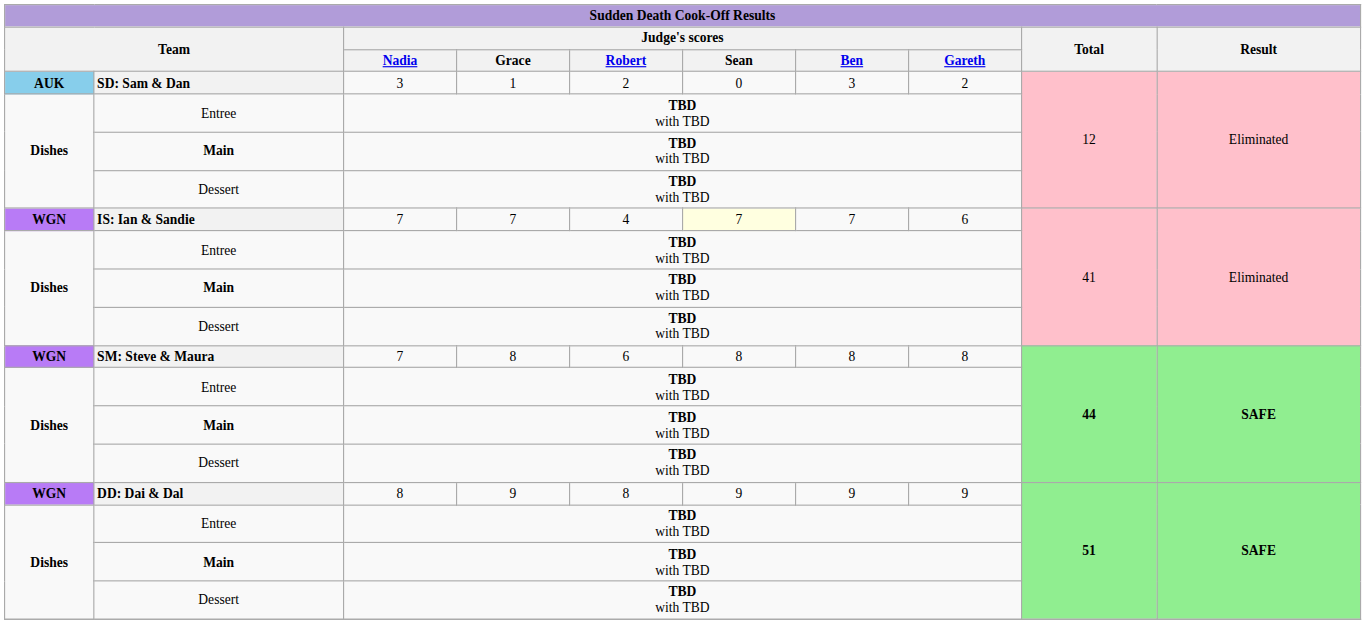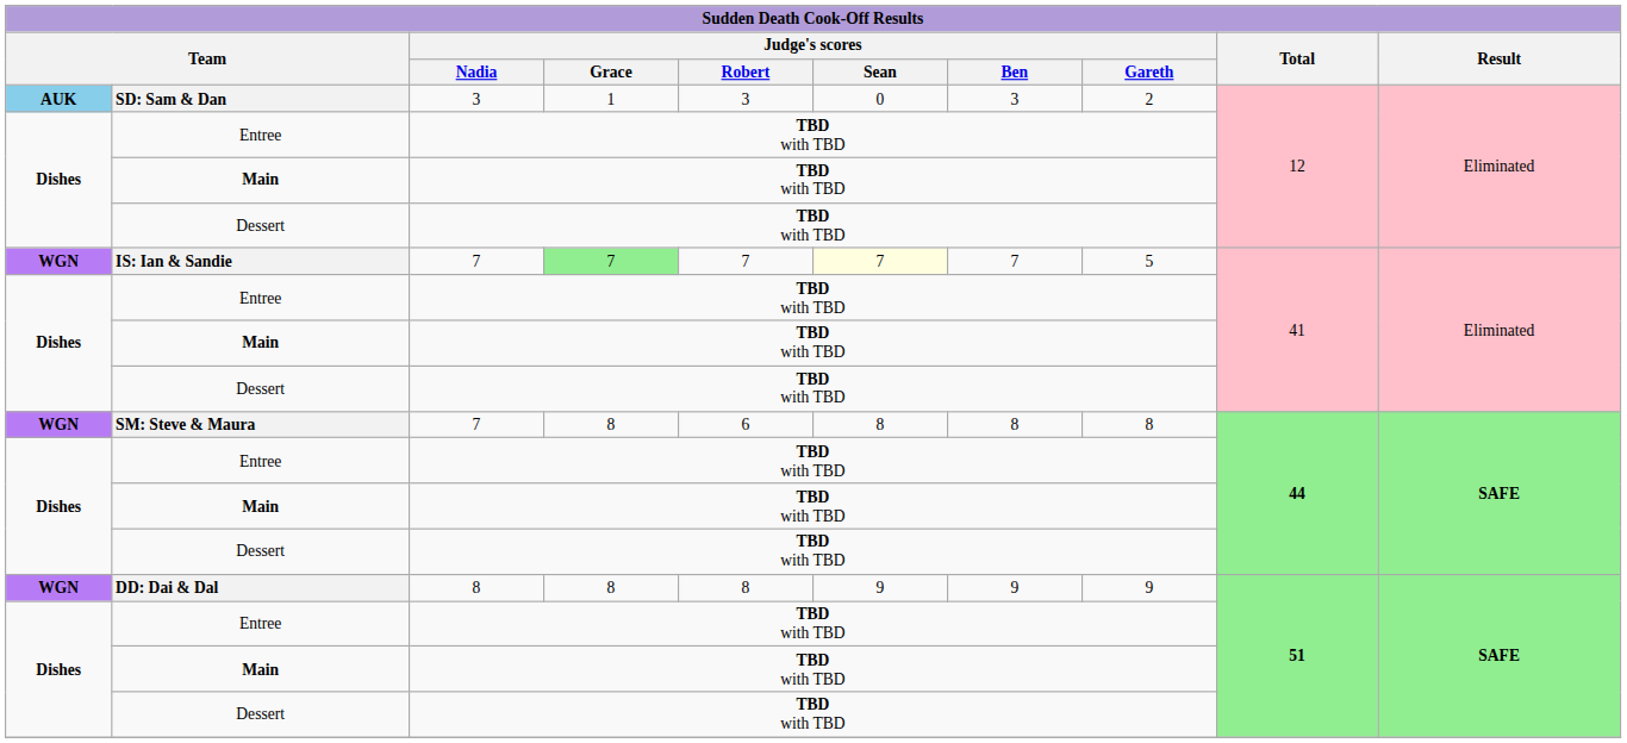 <table class="wikitable" style="text-align: center; font-size: 9pt; line-height:14px; width:95%">
 <tr>
 <th colspan="10" style="background:#b19cd9; ">Sudden Death Cook-Off Results</th>
 </tr>
 <tr>
 <th rowspan="2" style="width:25%;" colspan="2">Team</th>
 <th colspan="6" style="width:50%;">Judge's scores</th>
 <th rowspan="2" style="width:10%;">Total<br></th>
 <th rowspan="2" style="width:20%;">Result</th>
 </tr>
 <tr>
 <th style="width:40px;"><a href='#'>Nadia</a></th>
 <th style="width:40px;">Grace</th>
 <th style="width:40px;"><a href='#'>Robert</a></th>
 <th style="width:40px;">Sean</th>
 <th style="width:40px;"><a href='#'>Ben</a></th>
 <th style="width:40px;"><a href='#'>Gareth</a></th>
 </tr>
 <tr>
 <th scope="row" align="left" style="background-color:skyblue; ">AUK</th>
 <th scope="row" style="text-align:left;">SD: Sam & Dan</th>
 <td>3</td>
 <td>1</td>
-<td>2</td>
+<td>3</td>
 <td>0</td>
 <td>3</td>
 <td>2</td>
 <td rowspan="4" bgcolor="pink">12</td>
 <td rowspan="4" bgcolor="pink">Eliminated</td>
 </tr>
 <tr>
 <td rowspan="3"><strong>Dishes</strong></td>
 <td>Entree</td>
 <td colspan="6"><strong>TBD</strong><br>with TBD</td>
 </tr>
 <tr>
 <td><strong>Main</strong></td>
 <td colspan="6"><strong>TBD</strong><br>with TBD</td>
 </tr>
 <tr>
 <td>Dessert</td>
 <td colspan="6"><strong>TBD</strong><br>with TBD</td>
 </tr>
 <tr>
 <th scope="row" align="center" style="background:#B87BF6; ">WGN</th>
 <th scope="row" style="text-align:left;">IS: Ian & Sandie</th>
 <td>7</td>
+<td style="background: lightgreen;">7</td>
 <td>7</td>
-<td>4</td>
 <td style="background: lightyellow;">7</td>
 <td>7</td>
-<td>6</td>
+<td>5</td>
 <td rowspan="4" bgcolor="pink">41</td>
 <td rowspan="4" bgcolor="pink">Eliminated</td>
 </tr>
 <tr>
 <td rowspan="3"><strong>Dishes</strong></td>
 <td>Entree</td>
 <td colspan="6"><strong>TBD</strong><br>with TBD</td>
 </tr>
 <tr>
 <td><strong>Main</strong></td>
 <td colspan="6"><strong>TBD</strong><br>with TBD</td>
 </tr>
 <tr>
 <td>Dessert</td>
 <td colspan="6"><strong>TBD</strong><br>with TBD</td>
 </tr>
 <tr>
 <th scope="row" align="center" style="background:#B87BF6; ">WGN</th>
 <th scope="row" style="text-align:left;">SM: Steve & Maura</th>
 <td>7</td>
 <td>8</td>
 <td>6</td>
 <td>8</td>
 <td>8</td>
 <td>8</td>
 <td rowspan="4" bgcolor="lightgreen"><strong>44</strong></td>
 <td rowspan="4" bgcolor="lightgreen"><strong>SAFE</strong></td>
 </tr>
 <tr>
 <td rowspan="3"><strong>Dishes</strong></td>
 <td>Entree</td>
 <td colspan="6"><strong>TBD</strong><br>with TBD</td>
 </tr>
 <tr>
 <td><strong>Main</strong></td>
 <td colspan="6"><strong>TBD</strong><br>with TBD</td>
 </tr>
 <tr>
 <td>Dessert</td>
 <td colspan="6"><strong>TBD</strong><br>with TBD</td>
 </tr>
 <tr>
 <th scope="row" align="center" style="background:#B87BF6; ">WGN</th>
 <th scope="row" style="text-align:left;">DD: Dai & Dal</th>
 <td>8</td>
-<td>9</td>
+<td>8</td>
 <td>8</td>
 <td>9</td>
 <td>9</td>
 <td>9</td>
 <td rowspan="4" bgcolor="lightgreen"><strong>51</strong></td>
 <td rowspan="4" bgcolor="lightgreen"><strong>SAFE</strong></td>
 </tr>
 <tr>
 <td rowspan="3"><strong>Dishes</strong></td>
 <td>Entree</td>
 <td colspan="6"><strong>TBD</strong><br>with TBD</td>
 </tr>
 <tr>
 <td><strong>Main</strong></td>
 <td colspan="6"><strong>TBD</strong><br>with TBD</td>
 </tr>
 <tr>
 <td>Dessert</td>
 <td colspan="6"><strong>TBD</strong><br>with TBD</td>
 </tr>
 <tr>
 </tr>
 </table>
